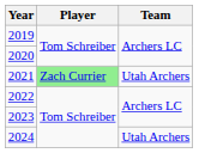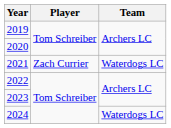 <table class="wikitable">
 <tr>
 <th>Year</th>
 <th>Player</th>
 <th>Team</th>
 </tr>
 <tr>
 <td><a href='#'>2019</a></td>
 <td rowspan="2"><a href='#'>Tom Schreiber</a></td>
 <td rowspan="2"><a href='#'>Archers LC</a></td>
 </tr>
 <tr>
 <td><a href='#'>2020</a></td>
 </tr>
 <tr>
 <td><a href='#'>2021</a></td>
-<td style="background: lightgreen;"><a href='#'>Zach Currier</a></td>
-<td><a href='#'>Utah Archers</a></td>
+<td><a href='#'>Zach Currier</a></td>
+<td><a href='#'>Waterdogs LC</a></td>
 </tr>
 <tr>
 <td><a href='#'>2022</a></td>
 <td rowspan="3"><a href='#'>Tom Schreiber</a></td>
 <td rowspan="2"><a href='#'>Archers LC</a></td>
 </tr>
 <tr>
 <td><a href='#'>2023</a></td>
 </tr>
 <tr>
 <td><a href='#'>2024</a></td>
-<td><a href='#'>Utah Archers</a></td>
+<td><a href='#'>Waterdogs LC</a></td>
 </tr>
 </table>
